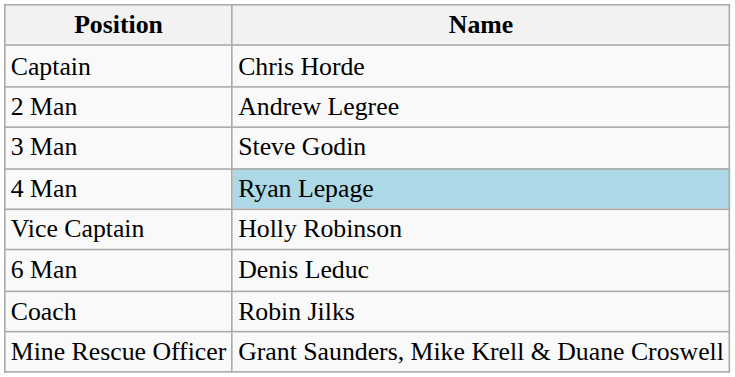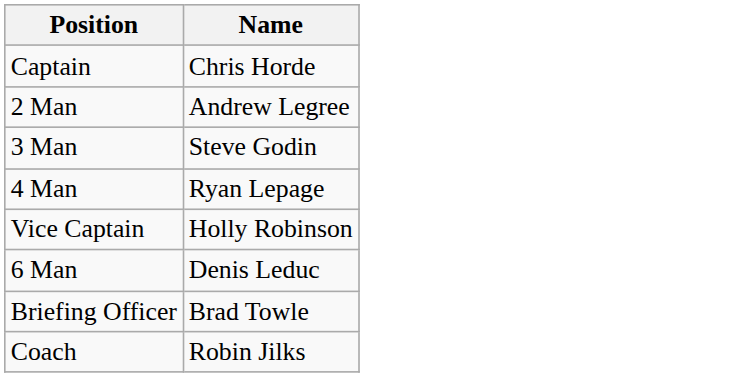 <table class="wikitable">
 <tr>
 <th>Position</th>
 <th>Name</th>
 </tr>
 <tr>
 <td>Captain</td>
 <td>Chris Horde</td>
 </tr>
 <tr>
 <td>2 Man</td>
 <td>Andrew Legree</td>
 </tr>
 <tr>
 <td>3 Man</td>
 <td>Steve Godin</td>
 </tr>
 <tr>
 <td>4 Man</td>
-<td style="background: lightblue;">Ryan Lepage</td>
+<td>Ryan Lepage</td>
 </tr>
 <tr>
 <td>Vice Captain</td>
 <td>Holly Robinson</td>
 </tr>
 <tr>
 <td>6 Man</td>
 <td>Denis Leduc</td>
 </tr>
 <tr>
+<td>Briefing Officer</td>
+<td>Brad Towle</td>
+</tr>
+<tr>
 <td>Coach</td>
 <td>Robin Jilks</td>
 </tr>
-<tr>
-<td>Mine Rescue Officer</td>
-<td>Grant Saunders, Mike Krell & Duane Croswell</td>
-</tr>
 </table>
